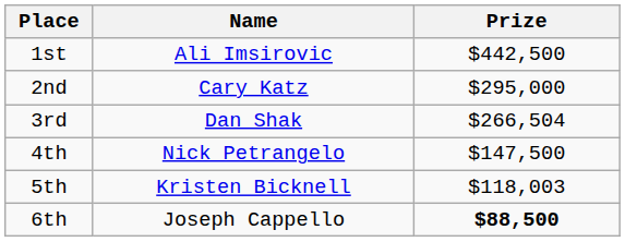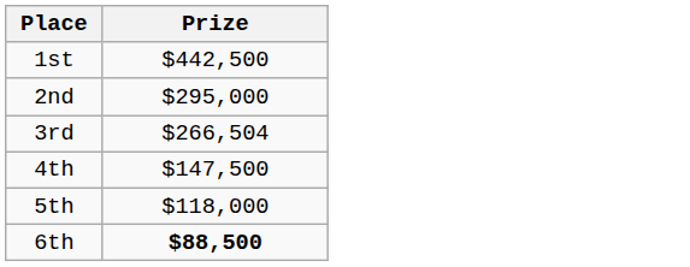 <table class="wikitable">
 <tr>
 <th width="50">Place</th>
-<th width="200">Name</th>
 <th width="125">Prize</th>
 </tr>
 <tr>
 <td align = "center">1st</td>
-<td align = "center"><a href='#'>Ali Imsirovic</a></td>
 <td align = "center">$442,500</td>
 </tr>
 <tr>
 <td align = "center">2nd</td>
-<td align = "center"><a href='#'>Cary Katz</a></td>
 <td align = "center">$295,000</td>
 </tr>
 <tr>
 <td align = "center">3rd</td>
-<td align = "center"><a href='#'>Dan Shak</a></td>
 <td align = "center">$266,504</td>
 </tr>
 <tr>
 <td align = "center">4th</td>
-<td align = "center"><a href='#'>Nick Petrangelo</a></td>
 <td align = "center">$147,500</td>
 </tr>
 <tr>
 <td align = "center">5th</td>
-<td align = "center"><a href='#'>Kristen Bicknell</a></td>
-<td align = "center">$118,003</td>
+<td align = "center">$118,000</td>
 </tr>
 <tr>
 <td align = "center">6th</td>
-<td align = "center">Joseph Cappello</td>
 <td align = "center"><strong>$88,500</strong></td>
 </tr>
 </table>
